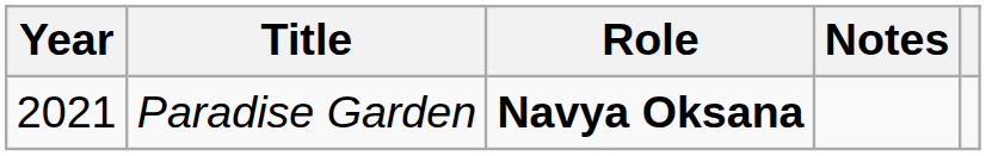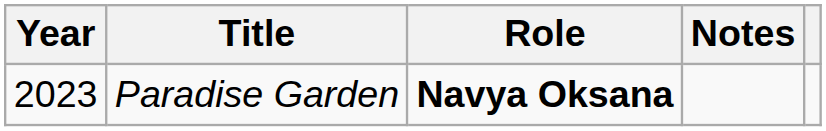 <table class="wikitable unsortable">
 <tr>
 <th>Year</th>
 <th>Title</th>
 <th>Role</th>
 <th>Notes</th>
 <th></th>
 </tr>
 <tr>
-<td>2021</td>
+<td>2023</td>
 <td><em>Paradise Garden</em></td>
 <td><strong>Navya Oksana</strong></td>
 <td></td>
 <td align="center"></td>
 </tr>
 </table>
